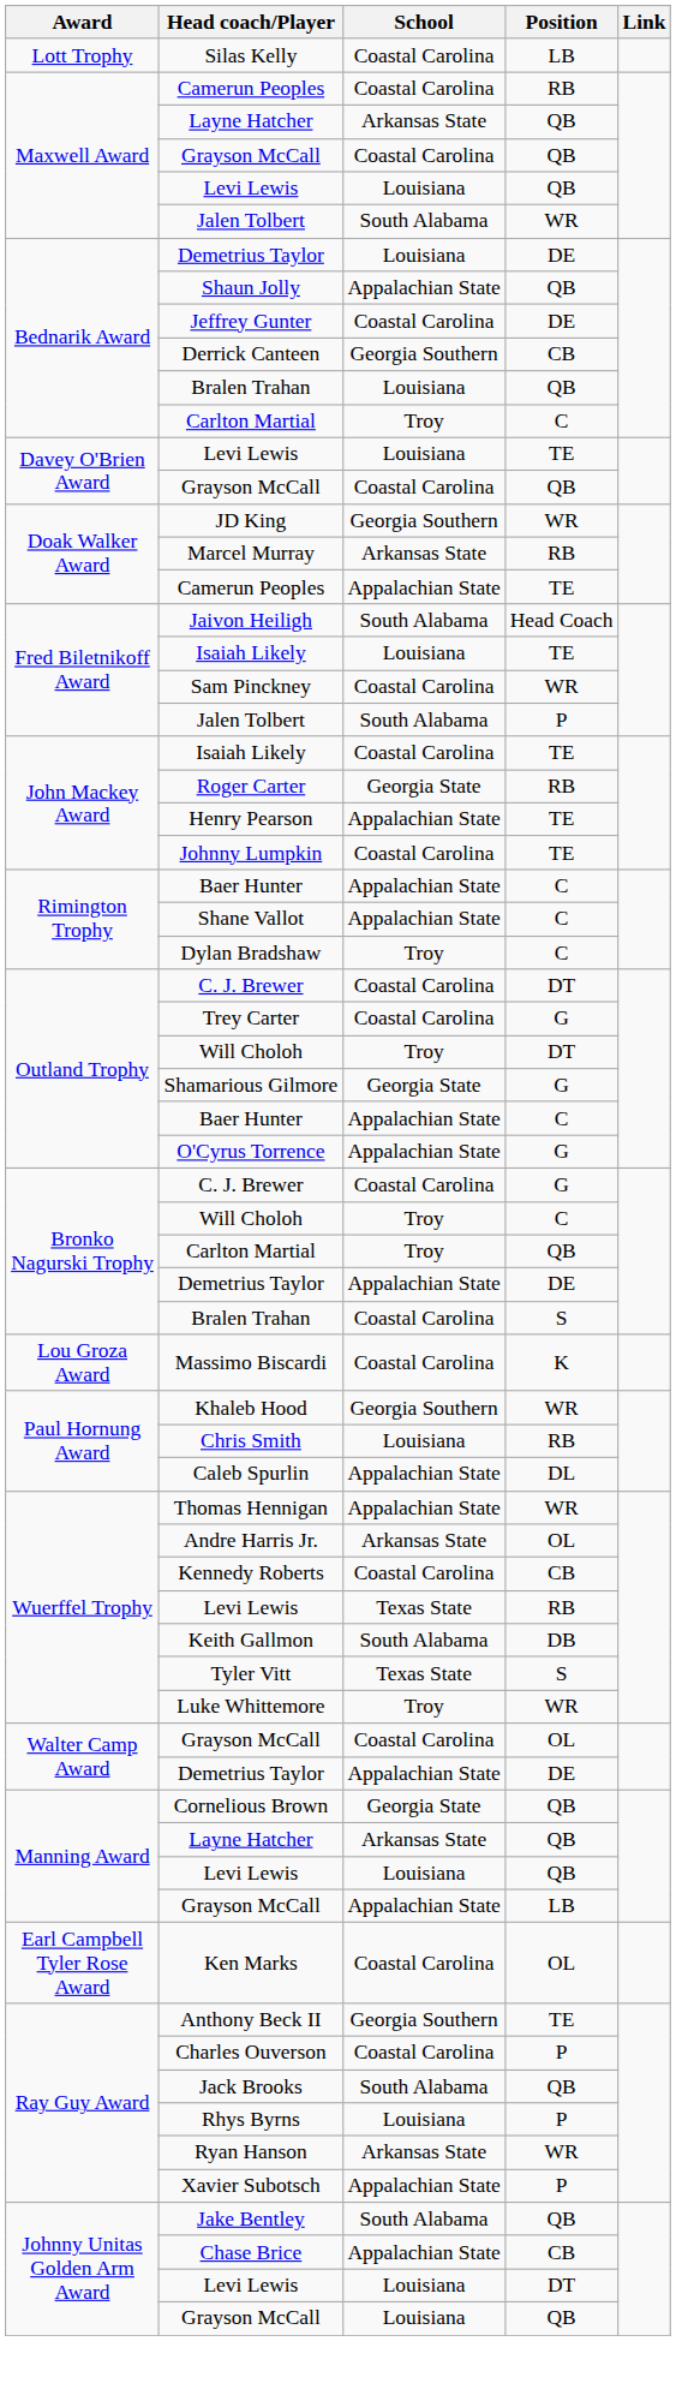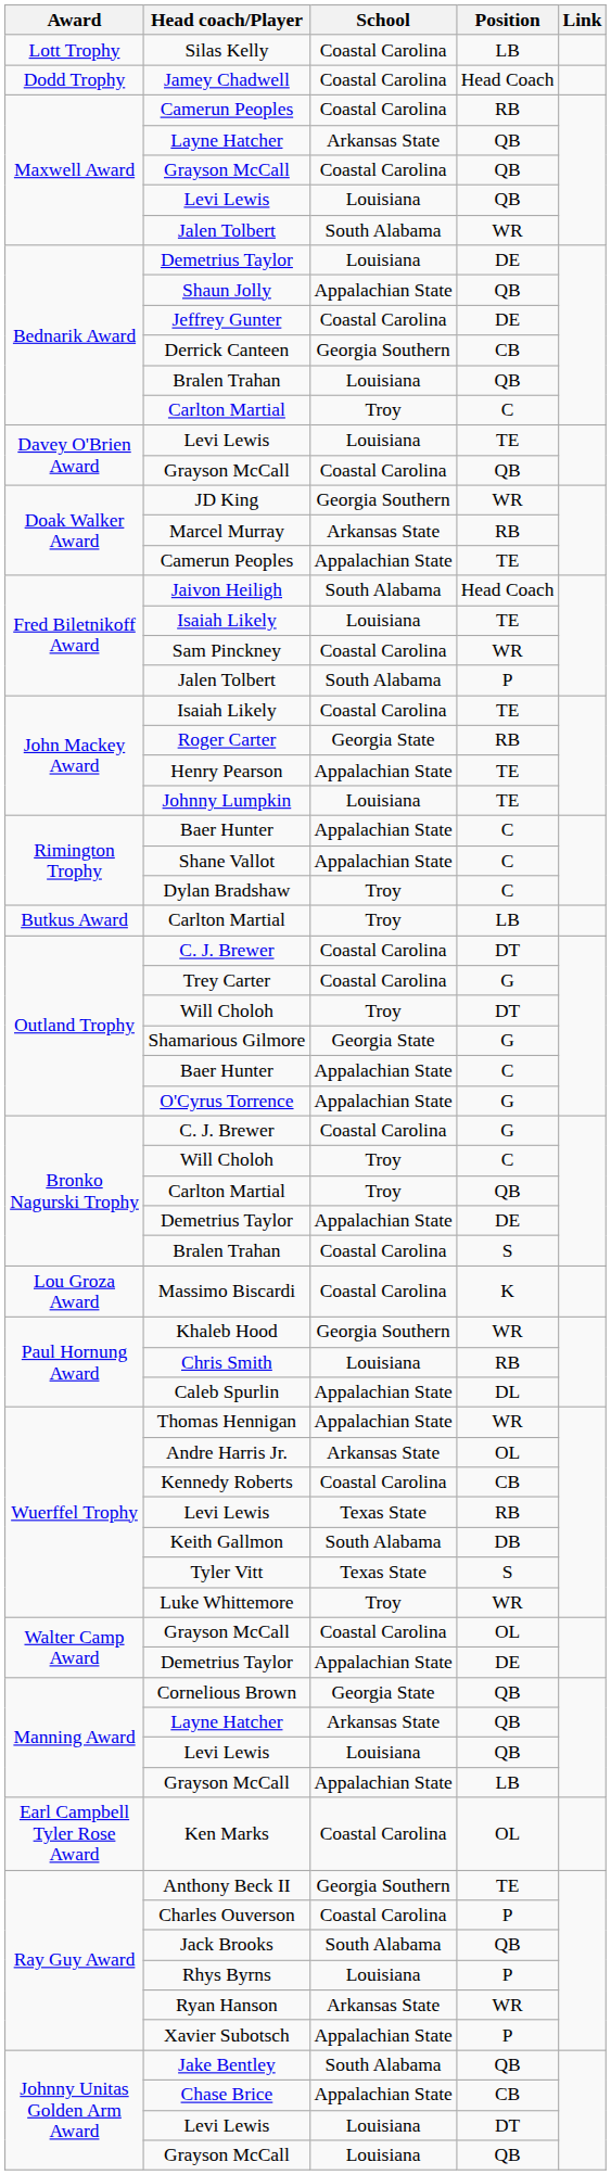 <table class="wikitable sortable" style="text-align: center">
 <tr>
 <th style="width:110px;">Award</th>
 <th>Head coach/Player</th>
 <th>School</th>
 <th>Position</th>
 <th>Link</th>
 </tr>
 <tr>
 <td><a href='#'>Lott Trophy</a></td>
 <td>Silas Kelly</td>
 <td style=>Coastal Carolina</td>
 <td>LB</td>
+<td></td>
+</tr>
+<tr>
+<td><a href='#'>Dodd Trophy</a></td>
+<td><a href='#'>Jamey Chadwell</a></td>
+<td style=>Coastal Carolina</td>
+<td>Head Coach</td>
 <td></td>
 </tr>
 <tr>
 <td rowspan=5><a href='#'>Maxwell Award</a></td>
 <td><a href='#'>Camerun Peoples</a></td>
 <td style=>Coastal Carolina</td>
 <td>RB</td>
 <td rowspan=5></td>
 </tr>
 <tr>
 <td><a href='#'>Layne Hatcher</a></td>
 <td style=>Arkansas State</td>
 <td>QB</td>
 </tr>
 <tr>
 <td><a href='#'>Grayson McCall</a></td>
 <td style=>Coastal Carolina</td>
 <td>QB</td>
 </tr>
 <tr>
 <td><a href='#'>Levi Lewis</a></td>
 <td style=>Louisiana</td>
 <td>QB</td>
 </tr>
 <tr>
 <td><a href='#'>Jalen Tolbert</a></td>
 <td style=>South Alabama</td>
 <td>WR</td>
 </tr>
 <tr>
 <td rowspan=6><a href='#'>Bednarik Award</a></td>
 <td><a href='#'>Demetrius Taylor</a></td>
 <td style=>Louisiana</td>
 <td>DE</td>
 <td rowspan=6></td>
 </tr>
 <tr>
 <td><a href='#'>Shaun Jolly</a></td>
 <td style=>Appalachian State</td>
 <td>QB</td>
 </tr>
 <tr>
 <td><a href='#'>Jeffrey Gunter</a></td>
 <td style=>Coastal Carolina</td>
 <td>DE</td>
 </tr>
 <tr>
 <td>Derrick Canteen</td>
 <td style=>Georgia Southern</td>
 <td>CB</td>
 </tr>
 <tr>
 <td>Bralen Trahan</td>
 <td style=>Louisiana</td>
 <td>QB</td>
 </tr>
 <tr>
 <td><a href='#'>Carlton Martial</a></td>
 <td style=>Troy</td>
 <td>C</td>
 </tr>
 <tr>
 <td rowspan=2><a href='#'>Davey O'Brien Award</a></td>
 <td>Levi Lewis</td>
 <td style=>Louisiana</td>
 <td>TE</td>
 <td rowspan=2></td>
 </tr>
 <tr>
 <td>Grayson McCall</td>
 <td style=>Coastal Carolina</td>
 <td>QB</td>
 </tr>
 <tr>
 <td rowspan=3><a href='#'>Doak Walker Award</a></td>
 <td>JD King</td>
 <td style=>Georgia Southern</td>
 <td>WR</td>
 <td rowspan=3></td>
 </tr>
 <tr>
 <td>Marcel Murray</td>
 <td style=>Arkansas State</td>
 <td>RB</td>
 </tr>
 <tr>
 <td>Camerun Peoples</td>
 <td style=>Appalachian State</td>
 <td>TE</td>
 </tr>
 <tr>
 <td rowspan=4><a href='#'>Fred Biletnikoff Award</a></td>
 <td><a href='#'>Jaivon Heiligh</a></td>
 <td style=>South Alabama</td>
 <td>Head Coach</td>
 <td rowspan=4></td>
 </tr>
 <tr>
 <td><a href='#'>Isaiah Likely</a></td>
 <td style=>Louisiana</td>
 <td>TE</td>
 </tr>
 <tr>
 <td>Sam Pinckney</td>
 <td style=>Coastal Carolina</td>
 <td>WR</td>
 </tr>
 <tr>
 <td>Jalen Tolbert</td>
 <td style=>South Alabama</td>
 <td>P</td>
 </tr>
 <tr>
 <td rowspan=4><a href='#'>John Mackey Award</a></td>
 <td>Isaiah Likely</td>
 <td style=>Coastal Carolina</td>
 <td>TE</td>
 <td rowspan=4></td>
 </tr>
 <tr>
 <td><a href='#'>Roger Carter</a></td>
 <td style=>Georgia State</td>
 <td>RB</td>
 </tr>
 <tr>
 <td>Henry Pearson</td>
 <td style=>Appalachian State</td>
 <td>TE</td>
 </tr>
 <tr>
 <td><a href='#'>Johnny Lumpkin</a></td>
-<td style=>Coastal Carolina</td>
+<td style=>Louisiana</td>
 <td>TE</td>
 </tr>
 <tr>
 <td rowspan=3><a href='#'>Rimington Trophy</a></td>
 <td>Baer Hunter</td>
 <td style=>Appalachian State</td>
 <td>C</td>
 <td rowspan=3></td>
 </tr>
 <tr>
 <td>Shane Vallot</td>
 <td style=>Appalachian State</td>
 <td>C</td>
 </tr>
 <tr>
 <td>Dylan Bradshaw</td>
 <td style=>Troy</td>
 <td>C</td>
+</tr>
+<tr>
+<td><a href='#'>Butkus Award</a></td>
+<td>Carlton Martial</td>
+<td style=>Troy</td>
+<td>LB</td>
+<td></td>
 </tr>
 <tr>
 <td rowspan=6><a href='#'>Outland Trophy</a></td>
 <td><a href='#'>C. J. Brewer</a></td>
 <td style=>Coastal Carolina</td>
 <td>DT</td>
 <td rowspan=6></td>
 </tr>
 <tr>
 <td>Trey Carter</td>
 <td style=>Coastal Carolina</td>
 <td>G</td>
 </tr>
 <tr>
 <td>Will Choloh</td>
 <td style=>Troy</td>
 <td>DT</td>
 </tr>
 <tr>
 <td>Shamarious Gilmore</td>
 <td style=>Georgia State</td>
 <td>G</td>
 </tr>
 <tr>
 <td>Baer Hunter</td>
 <td style=>Appalachian State</td>
 <td>C</td>
 </tr>
 <tr>
 <td><a href='#'>O'Cyrus Torrence</a></td>
 <td style=>Appalachian State</td>
 <td>G</td>
 </tr>
 <tr>
 <td rowspan=5><a href='#'>Bronko Nagurski Trophy</a></td>
 <td>C. J. Brewer</td>
 <td style=>Coastal Carolina</td>
 <td>G</td>
 <td rowspan=5></td>
 </tr>
 <tr>
 <td>Will Choloh</td>
 <td style=>Troy</td>
 <td>C</td>
 </tr>
 <tr>
 <td>Carlton Martial</td>
 <td style=>Troy</td>
 <td>QB</td>
 </tr>
 <tr>
 <td>Demetrius Taylor</td>
 <td style=>Appalachian State</td>
 <td>DE</td>
 </tr>
 <tr>
 <td>Bralen Trahan</td>
 <td style=>Coastal Carolina</td>
 <td>S</td>
 </tr>
 <tr>
 <td><a href='#'>Lou Groza Award</a></td>
 <td>Massimo Biscardi</td>
 <td style=>Coastal Carolina</td>
 <td>K</td>
 <td></td>
 </tr>
 <tr>
 <td rowspan=3><a href='#'>Paul Hornung Award</a></td>
 <td>Khaleb Hood</td>
 <td style=>Georgia Southern</td>
 <td>WR</td>
 <td rowspan=3></td>
 </tr>
 <tr>
 <td><a href='#'>Chris Smith</a></td>
 <td style=>Louisiana</td>
 <td>RB</td>
 </tr>
 <tr>
 <td>Caleb Spurlin</td>
 <td style=>Appalachian State</td>
 <td>DL</td>
 </tr>
 <tr>
 <td rowspan=7><a href='#'>Wuerffel Trophy</a></td>
 <td>Thomas Hennigan</td>
 <td style=>Appalachian State</td>
 <td>WR</td>
 <td rowspan=7></td>
 </tr>
 <tr>
 <td>Andre Harris Jr.</td>
 <td style=>Arkansas State</td>
 <td>OL</td>
 </tr>
 <tr>
 <td>Kennedy Roberts</td>
 <td style=>Coastal Carolina</td>
 <td>CB</td>
 </tr>
 <tr>
 <td>Levi Lewis</td>
 <td style=>Texas State</td>
 <td>RB</td>
 </tr>
 <tr>
 <td>Keith Gallmon</td>
 <td style=>South Alabama</td>
 <td>DB</td>
 </tr>
 <tr>
 <td>Tyler Vitt</td>
 <td style=>Texas State</td>
 <td>S</td>
 </tr>
 <tr>
 <td>Luke Whittemore</td>
 <td style=>Troy</td>
 <td>WR</td>
 </tr>
 <tr>
 <td rowspan=2><a href='#'>Walter Camp Award</a></td>
 <td>Grayson McCall</td>
 <td style=>Coastal Carolina</td>
 <td>OL</td>
 <td rowspan=2></td>
 </tr>
 <tr>
 <td>Demetrius Taylor</td>
 <td style=>Appalachian State</td>
 <td>DE</td>
 </tr>
 <tr>
 <td rowspan=4><a href='#'>Manning Award</a></td>
 <td>Cornelious Brown</td>
 <td style=>Georgia State</td>
 <td>QB</td>
 <td rowspan=4></td>
 </tr>
 <tr>
 <td><a href='#'>Layne Hatcher</a></td>
 <td style=>Arkansas State</td>
 <td>QB</td>
 </tr>
 <tr>
 <td>Levi Lewis</td>
 <td style=>Louisiana</td>
 <td>QB</td>
 </tr>
 <tr>
 <td>Grayson McCall</td>
 <td style=>Appalachian State</td>
 <td>LB</td>
 </tr>
 <tr>
 <td><a href='#'>Earl Campbell Tyler Rose Award</a></td>
 <td>Ken Marks</td>
 <td style=>Coastal Carolina</td>
 <td>OL</td>
 <td></td>
 </tr>
 <tr>
 <td rowspan=6><a href='#'>Ray Guy Award</a></td>
 <td>Anthony Beck II</td>
 <td style=>Georgia Southern</td>
 <td>TE</td>
 <td rowspan=6></td>
 </tr>
 <tr>
 <td>Charles Ouverson</td>
 <td style=>Coastal Carolina</td>
 <td>P</td>
 </tr>
 <tr>
 <td>Jack Brooks</td>
 <td style=>South Alabama</td>
 <td>QB</td>
 </tr>
 <tr>
 <td>Rhys Byrns</td>
 <td style=>Louisiana</td>
 <td>P</td>
 </tr>
 <tr>
 <td>Ryan Hanson</td>
 <td style=>Arkansas State</td>
 <td>WR</td>
 </tr>
 <tr>
 <td>Xavier Subotsch</td>
 <td style=>Appalachian State</td>
 <td>P</td>
 </tr>
 <tr>
 <td rowspan=4><a href='#'>Johnny Unitas Golden Arm Award</a></td>
 <td><a href='#'>Jake Bentley</a></td>
 <td style=>South Alabama</td>
 <td>QB</td>
 <td rowspan=4></td>
 </tr>
 <tr>
 <td><a href='#'>Chase Brice</a></td>
 <td style=>Appalachian State</td>
 <td>CB</td>
 </tr>
 <tr>
 <td>Levi Lewis</td>
 <td style=>Louisiana</td>
 <td>DT</td>
 </tr>
 <tr>
 <td>Grayson McCall</td>
 <td style=>Louisiana</td>
 <td>QB</td>
 </tr>
 </table>
